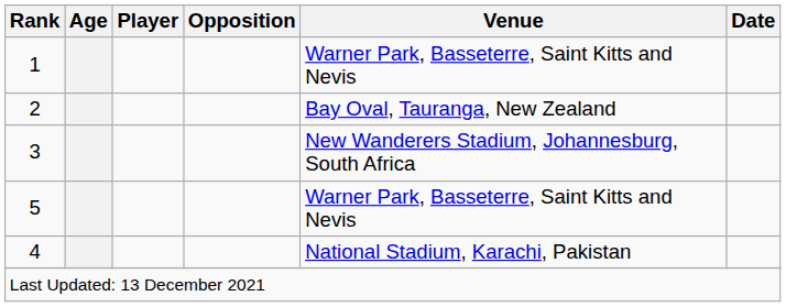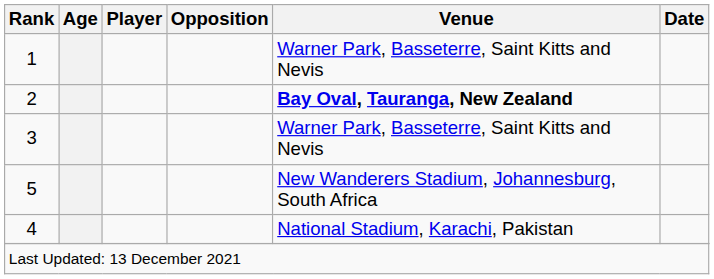 <table class="wikitable plainrowheaders sortable">
 <tr>
 <th scope=col>Rank</th>
 <th scope=col>Age</th>
 <th scope=col>Player</th>
 <th scope=col>Opposition</th>
 <th scope=col>Venue</th>
 <th scope=col>Date</th>
 </tr>
 <tr>
 <td align=center>1</td>
 <th scope=row style=text-align:center;></th>
 <td></td>
 <td></td>
 <td><a href='#'>Warner Park</a>, <a href='#'>Basseterre</a>, Saint Kitts and Nevis</td>
 <td></td>
 </tr>
 <tr>
 <td align=center>2</td>
 <th scope=row style=text-align:center;></th>
 <td></td>
 <td></td>
-<td><a href='#'>Bay Oval</a>, <a href='#'>Tauranga</a>, New Zealand</td>
+<td><strong><a href='#'>Bay Oval</a>, <a href='#'>Tauranga</a>, New Zealand</strong></td>
 <td></td>
 </tr>
 <tr>
 <td align=center>3</td>
 <th scope=row style=text-align:center;></th>
 <td></td>
 <td></td>
-<td><a href='#'>New Wanderers Stadium</a>, <a href='#'>Johannesburg</a>, South Africa</td>
+<td><a href='#'>Warner Park</a>, <a href='#'>Basseterre</a>, Saint Kitts and Nevis</td>
 <td></td>
 </tr>
 <tr>
 <td align=center>5</td>
 <th scope=row style=text-align:center;></th>
 <td></td>
 <td></td>
-<td><a href='#'>Warner Park</a>, <a href='#'>Basseterre</a>, Saint Kitts and Nevis</td>
+<td><a href='#'>New Wanderers Stadium</a>, <a href='#'>Johannesburg</a>, South Africa</td>
 <td></td>
 </tr>
 <tr>
 <td align=center>4</td>
 <th scope=row style=text-align:center;></th>
 <td></td>
 <td></td>
 <td><a href='#'>National Stadium</a>, <a href='#'>Karachi</a>, Pakistan</td>
 <td></td>
 </tr>
 <tr>
 </tr>
 <tr class=sortbottom>
 <td colspan=7><small>Last Updated: 13 December 2021</small></td>
 </tr>
 </table>
